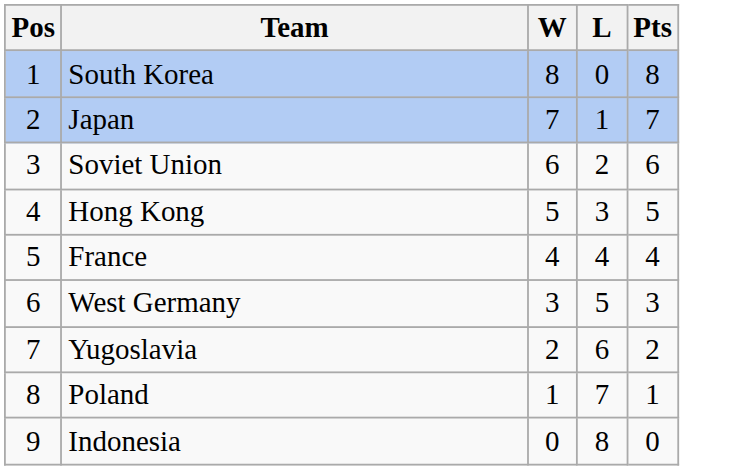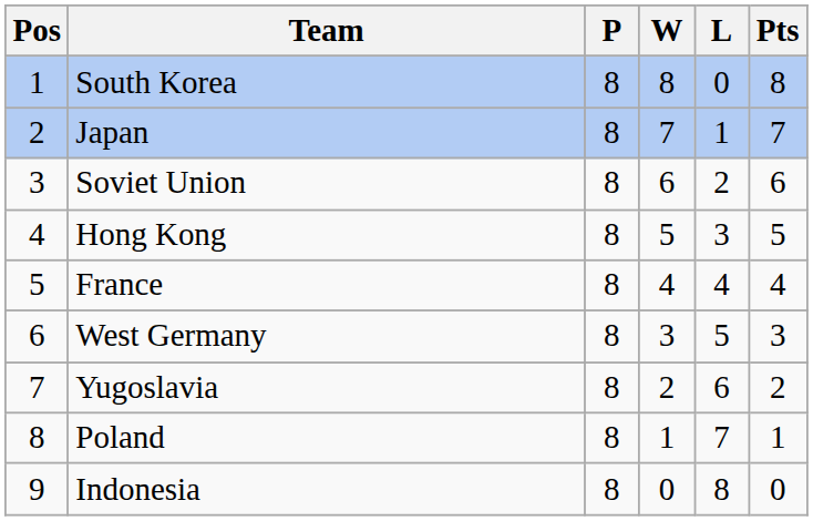 <table class="wikitable" style="font-size: 100%">
 <tr>
 <th width=15>Pos</th>
 <th width=250>Team</th>
+<th width=20>P</th>
 <th width=20>W</th>
 <th width=20>L</th>
 <th width=20>Pts</th>
 </tr>
 <tr align=center style="background: #b2ccf4;">
 <td>1</td>
 <td align="left"> South Korea</td>
 <td>8</td>
+<td>8</td>
 <td>0</td>
 <td>8</td>
 </tr>
 <tr align=center style="background: #b2ccf4;">
 <td>2</td>
 <td align="left"> Japan</td>
+<td>8</td>
 <td>7</td>
 <td>1</td>
 <td>7</td>
 </tr>
 <tr align=center>
 <td>3</td>
 <td align="left"> Soviet Union</td>
+<td>8</td>
 <td>6</td>
 <td>2</td>
 <td>6</td>
 </tr>
 <tr align=center>
 <td>4</td>
 <td align="left"> Hong Kong</td>
+<td>8</td>
 <td>5</td>
 <td>3</td>
 <td>5</td>
 </tr>
 <tr align=center>
 <td>5</td>
 <td align="left"> France</td>
+<td>8</td>
 <td>4</td>
 <td>4</td>
 <td>4</td>
 </tr>
 <tr align=center>
 <td>6</td>
 <td align="left"> West Germany</td>
+<td>8</td>
 <td>3</td>
 <td>5</td>
 <td>3</td>
 </tr>
 <tr align=center>
 <td>7</td>
 <td align="left"> Yugoslavia</td>
+<td>8</td>
 <td>2</td>
 <td>6</td>
 <td>2</td>
 </tr>
 <tr align=center>
 <td>8</td>
 <td align="left"> Poland</td>
+<td>8</td>
 <td>1</td>
 <td>7</td>
 <td>1</td>
 </tr>
 <tr align=center>
 <td>9</td>
 <td align="left"> Indonesia</td>
+<td>8</td>
 <td>0</td>
 <td>8</td>
 <td>0</td>
 </tr>
 </table>
